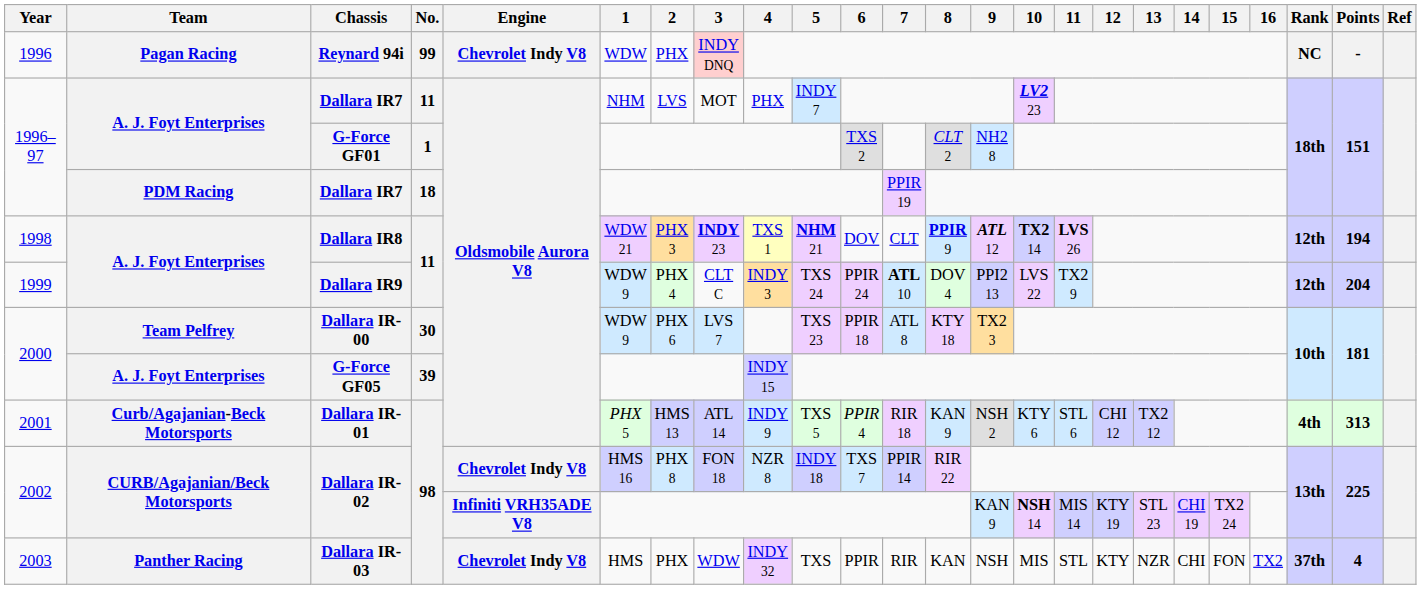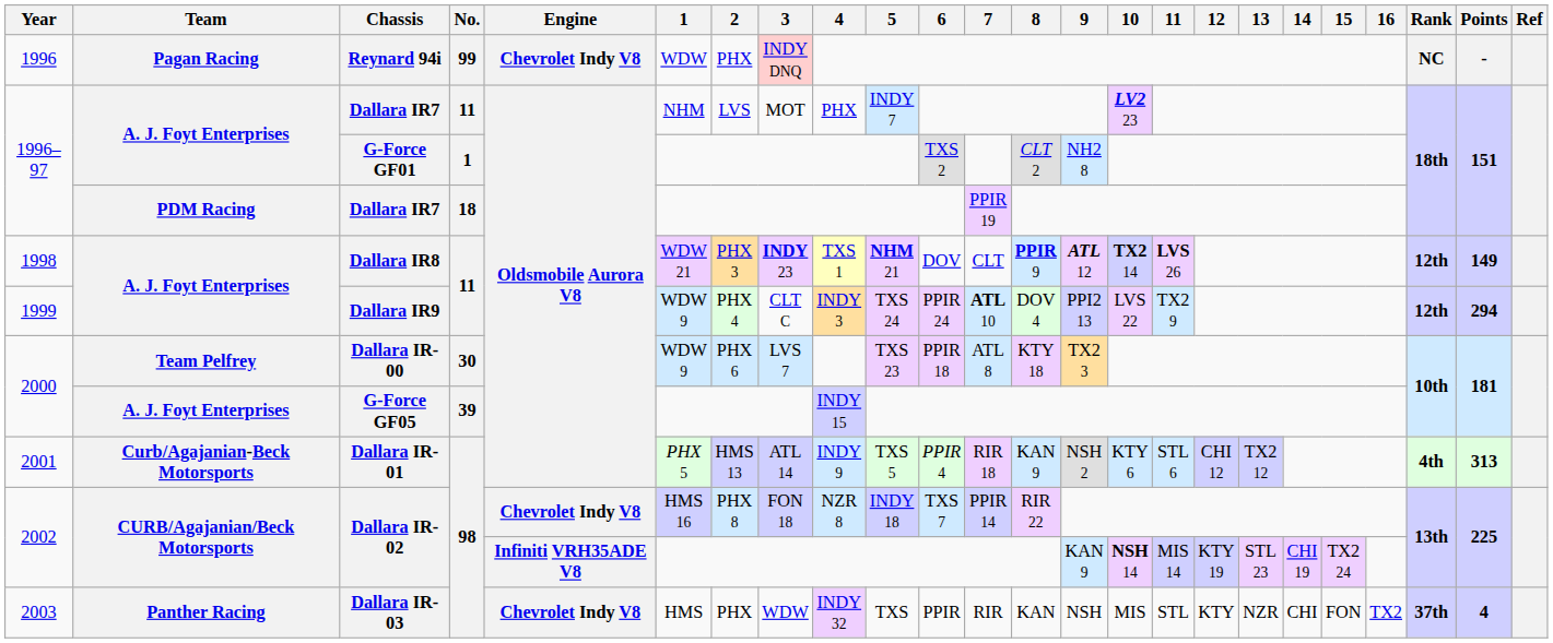 <table class="wikitable" style="text-align:center; font-size:90%">
 <tr>
 <th>Year</th>
 <th>Team</th>
 <th>Chassis</th>
 <th>No.</th>
 <th>Engine</th>
 <th>1</th>
 <th>2</th>
 <th>3</th>
 <th>4</th>
 <th>5</th>
 <th>6</th>
 <th>7</th>
 <th>8</th>
 <th>9</th>
 <th>10</th>
 <th>11</th>
 <th>12</th>
 <th>13</th>
 <th>14</th>
 <th>15</th>
 <th>16</th>
 <th>Rank</th>
 <th>Points</th>
 <th>Ref</th>
 </tr>
 <tr>
 <td><a href='#'>1996</a></td>
 <th><a href='#'>Pagan Racing</a></th>
 <th><a href='#'>Reynard</a> 94i</th>
 <th>99</th>
 <th><a href='#'>Chevrolet</a> Indy <a href='#'>V8</a></th>
 <td><a href='#'>WDW</a></td>
 <td><a href='#'>PHX</a></td>
 <td style="background:#FFCFCF;"><a href='#'>INDY</a><br><small>DNQ</small></td>
 <td colspan=13></td>
 <th>NC</th>
 <th>-</th>
 <th></th>
 </tr>
 <tr>
 <td rowspan=3><a href='#'>1996–97</a></td>
 <th rowspan=2><a href='#'>A. J. Foyt Enterprises</a></th>
 <th><a href='#'>Dallara</a> IR7</th>
 <th>11</th>
 <th rowspan=8><a href='#'>Oldsmobile</a> <a href='#'>Aurora</a> <a href='#'>V8</a></th>
 <td><a href='#'>NHM</a></td>
 <td><a href='#'>LVS</a></td>
 <td>MOT<br><small></small></td>
 <td><a href='#'>PHX</a></td>
 <td style="background:#CFEAFF;"><a href='#'>INDY</a><br><small>7</small></td>
 <td colspan=4></td>
 <td style="background:#EFCFFF;"><strong><em><a href='#'>LV2</a></em></strong><br><small>23</small></td>
 <td colspan=6></td>
 <td rowspan=3 style="background:#CFCFFF;"><strong>18th</strong></td>
 <td rowspan=3 style="background:#CFCFFF;"><strong>151</strong></td>
 <th rowspan=3></th>
 </tr>
 <tr>
 <th><a href='#'>G-Force</a> GF01</th>
 <th>1</th>
 <td colspan=5></td>
 <td style="background:#DFDFDF;"><a href='#'>TXS</a><br><small>2</small></td>
 <td></td>
 <td style="background:#DFDFDF;"><em><a href='#'>CLT</a></em><br><small>2</small></td>
 <td style="background:#CFEAFF;"><a href='#'>NH2</a><br><small>8</small></td>
 <td colspan=7></td>
 </tr>
 <tr>
 <th><a href='#'>PDM Racing</a></th>
 <th><a href='#'>Dallara</a> IR7</th>
 <th>18</th>
 <td colspan=6></td>
 <td style="background:#EFCFFF;"><a href='#'>PPIR</a><br><small>19</small></td>
 <td colspan=9></td>
 </tr>
 <tr>
 <td><a href='#'>1998</a></td>
 <th rowspan=2><a href='#'>A. J. Foyt Enterprises</a></th>
 <th><a href='#'>Dallara</a> IR8</th>
 <th rowspan=2>11</th>
 <td style="background:#EFCFFF;"><a href='#'>WDW</a><br><small>21</small></td>
 <td style="background:#FFDF9F;"><a href='#'>PHX</a><br><small>3</small></td>
 <td style="background:#EFCFFF;"><strong><a href='#'>INDY</a></strong><br><small>23</small></td>
 <td style="background:#FFFFBF;"><a href='#'>TXS</a><br><small>1</small></td>
 <td style="background:#EFCFFF;"><strong><a href='#'>NHM</a></strong><br><small>21</small></td>
 <td><a href='#'>DOV</a></td>
 <td><a href='#'>CLT</a></td>
 <td style="background:#CFEAFF;"><strong><a href='#'>PPIR</a></strong><br><small>9</small></td>
 <td style="background:#EFCFFF;"><strong><em>ATL</em></strong><br><small>12</small></td>
 <td style="background:#CFCFFF;"><strong>TX2</strong><br><small>14</small></td>
 <td style="background:#EFCFFF;"><strong>LVS</strong><br><small>26</small></td>
 <td colspan=5></td>
 <td style="background:#CFCFFF;"><strong>12th</strong></td>
-<td style="background:#CFCFFF;"><strong>194</strong></td>
+<td style="background:#CFCFFF;"><strong>149</strong></td>
 <th></th>
 </tr>
 <tr>
 <td><a href='#'>1999</a></td>
 <th><a href='#'>Dallara</a> IR9</th>
 <td style="background:#CFEAFF;">WDW<br><small>9</small></td>
 <td style="background:#DFFFDF;">PHX<br><small>4</small></td>
 <td><a href='#'>CLT</a><br><small>C</small></td>
 <td style="background:#FFDF9F;"><a href='#'>INDY</a><br><small>3</small></td>
 <td style="background:#EFCFFF;">TXS<br><small>24</small></td>
 <td style="background:#EFCFFF;">PPIR<br><small>24</small></td>
 <td style="background:#CFEAFF;"><strong>ATL</strong><br><small>10</small></td>
 <td style="background:#DFFFDF;">DOV<br><small>4</small></td>
 <td style="background:#CFCFFF;">PPI2<br><small>13</small></td>
 <td style="background:#EFCFFF;">LVS<br><small>22</small></td>
 <td style="background:#CFEAFF;">TX2<br><small>9</small></td>
 <td colspan=5></td>
 <td style="background:#CFCFFF;"><strong>12th</strong></td>
-<td style="background:#CFCFFF;"><strong>204</strong></td>
+<td style="background:#CFCFFF;"><strong>294</strong></td>
 <th></th>
 </tr>
 <tr>
 <td rowspan=2><a href='#'>2000</a></td>
 <th><a href='#'>Team Pelfrey</a></th>
 <th><a href='#'>Dallara</a> IR-00</th>
 <th>30</th>
 <td style="background:#CFEAFF;">WDW<br><small>9</small></td>
 <td style="background:#CFEAFF;">PHX<br><small>6</small></td>
 <td style="background:#CFEAFF;">LVS<br><small>7</small></td>
 <td></td>
 <td style="background:#EFCFFF;">TXS<br><small>23</small></td>
 <td style="background:#EFCFFF;">PPIR<br><small>18</small></td>
 <td style="background:#CFEAFF;">ATL<br><small>8</small></td>
 <td style="background:#EFCFFF;">KTY<br><small>18</small></td>
 <td style="background:#FFDF9F;">TX2<br><small>3</small></td>
 <td colspan=7></td>
 <td rowspan=2 style="background:#CFEAFF;"><strong>10th</strong></td>
 <td rowspan=2 style="background:#CFEAFF;"><strong>181</strong></td>
 <th rowspan=2></th>
 </tr>
 <tr>
 <th><a href='#'>A. J. Foyt Enterprises</a></th>
 <th><a href='#'>G-Force</a> GF05</th>
 <th>39</th>
 <td colspan=3></td>
 <td style="background:#CFCFFF;"><a href='#'>INDY</a><br><small>15</small></td>
 <td colspan=12></td>
 </tr>
 <tr>
 <td><a href='#'>2001</a></td>
 <th><a href='#'>Curb/Agajanian</a>-<a href='#'>Beck Motorsports</a></th>
 <th><a href='#'>Dallara</a> IR-01</th>
 <th rowspan=4>98</th>
 <td style="background:#DFFFDF;"><em>PHX</em><br><small>5</small></td>
 <td style="background:#CFCFFF;">HMS<br><small>13</small></td>
 <td style="background:#CFCFFF;">ATL<br><small>14</small></td>
 <td style="background:#CFEAFF;"><a href='#'>INDY</a><br><small>9</small></td>
 <td style="background:#DFFFDF;">TXS<br><small>5</small></td>
 <td style="background:#DFFFDF;"><em>PPIR</em><br><small>4</small></td>
 <td style="background:#EFCFFF;">RIR<br><small>18</small></td>
 <td style="background:#CFEAFF;">KAN<br><small>9</small></td>
 <td style="background:#DFDFDF;">NSH<br><small>2</small></td>
 <td style="background:#CFEAFF;">KTY<br><small>6</small></td>
 <td style="background:#CFEAFF;">STL<br><small>6</small></td>
 <td style="background:#CFCFFF;">CHI<br><small>12</small></td>
 <td style="background:#CFCFFF;">TX2<br><small>12</small></td>
 <td colspan=3></td>
 <td style="background:#DFFFDF;"><strong>4th</strong></td>
 <td style="background:#DFFFDF;"><strong>313</strong></td>
 <th></th>
 </tr>
 <tr>
 <td rowspan=2><a href='#'>2002</a></td>
 <th rowspan=2><a href='#'>CURB/Agajanian/Beck Motorsports</a></th>
 <th rowspan=2><a href='#'>Dallara</a> IR-02</th>
 <th><a href='#'>Chevrolet</a> Indy <a href='#'>V8</a></th>
 <td style="background:#CFCFFF;">HMS<br><small>16</small></td>
 <td style="background:#CFEAFF;">PHX<br><small>8</small></td>
 <td style="background:#CFCFFF;">FON<br><small>18</small></td>
 <td style="background:#CFEAFF;">NZR<br><small>8</small></td>
 <td style="background:#CFCFFF;"><a href='#'>INDY</a><br><small>18</small></td>
 <td style="background:#CFEAFF;">TXS<br><small>7</small></td>
 <td style="background:#CFCFFF;">PPIR<br><small>14</small></td>
 <td style="background:#EFCFFF;">RIR<br><small>22</small></td>
 <td colspan=8></td>
 <td rowspan=2 style="background:#CFCFFF;"><strong>13th</strong></td>
 <td rowspan=2 style="background:#CFCFFF;"><strong>225</strong></td>
 <th rowspan=2></th>
 </tr>
 <tr>
 <th><a href='#'>Infiniti</a> <a href='#'>VRH35ADE</a> <a href='#'>V8</a></th>
 <td colspan=8></td>
 <td style="background:#CFEAFF;">KAN<br><small>9</small></td>
 <td style="background:#EFCFFF;"><strong>NSH</strong><br><small>14</small></td>
 <td style="background:#CFCFFF;">MIS<br><small>14</small></td>
 <td style="background:#CFCFFF;">KTY<br><small>19</small></td>
 <td style="background:#EFCFFF;">STL<br><small>23</small></td>
 <td style="background:#EFCFFF;"><a href='#'>CHI</a><br><small>19</small></td>
 <td style="background:#EFCFFF;">TX2<br><small>24</small></td>
 <td></td>
 </tr>
 <tr>
 <td><a href='#'>2003</a></td>
 <th><a href='#'>Panther Racing</a></th>
 <th><a href='#'>Dallara</a> IR-03</th>
 <th><a href='#'>Chevrolet</a> Indy <a href='#'>V8</a></th>
 <td>HMS<br><small></small></td>
 <td>PHX<br><small></small></td>
 <td><a href='#'>WDW</a></td>
 <td style="background:#EFCFFF;"><a href='#'>INDY</a><br><small>32</small></td>
 <td>TXS<br><small></small></td>
 <td>PPIR<br><small></small></td>
 <td>RIR<br><small></small></td>
 <td>KAN<br><small></small></td>
 <td>NSH<br><small></small></td>
 <td>MIS<br><small></small></td>
 <td>STL<br><small></small></td>
 <td>KTY<br><small></small></td>
 <td>NZR<br><small></small></td>
 <td>CHI<br><small></small></td>
 <td>FON<br><small></small></td>
 <td><a href='#'>TX2</a><br><small></small></td>
 <td style="background:#CFCFFF;"><strong>37th</strong></td>
 <td style="background:#CFCFFF;"><strong>4</strong></td>
 <th></th>
 </tr>
 </table>
